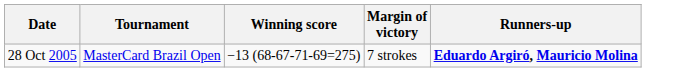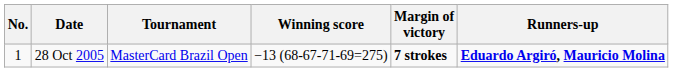 <table class="wikitable" style="font-size:95%;">
 <tr>
+<th>No.</th>
 <th>Date</th>
 <th>Tournament</th>
 <th>Winning score</th>
 <th>Margin of<br>victory</th>
 <th>Runners-up</th>
 </tr>
 <tr>
+<td align=center>1</td>
 <td align=right>28 Oct <a href='#'>2005</a></td>
 <td><a href='#'>MasterCard Brazil Open</a></td>
 <td>−13 (68-67-71-69=275)</td>
-<td>7 strokes</td>
+<td><strong>7 strokes</strong></td>
 <td><strong> <a href='#'>Eduardo Argiró</a>,  <a href='#'>Mauricio Molina</a></strong></td>
 </tr>
 </table>
